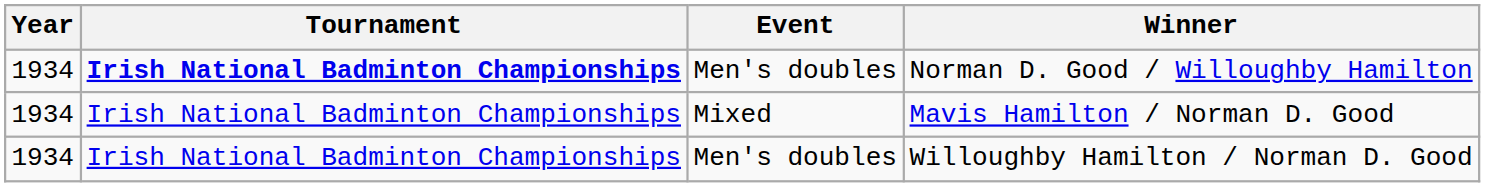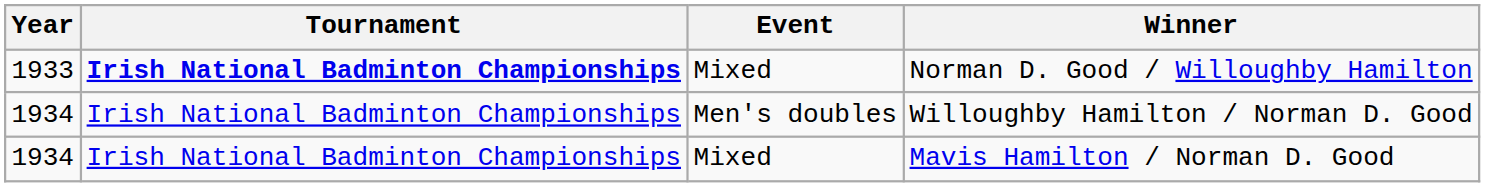 <table class=wikitable style=font-size:90%;>
 <tr>
 <th>Year</th>
 <th>Tournament</th>
 <th>Event</th>
 <th>Winner</th>
 </tr>
 <tr>
+<td>1933</td>
+<td><strong><a href='#'>Irish National Badminton Championships</a></strong></td>
+<td>Mixed</td>
+<td>Norman D. Good / <a href='#'>Willoughby Hamilton</a></td>
+</tr>
+<tr>
 <td>1934</td>
-<td><strong><a href='#'>Irish National Badminton Championships</a></strong></td>
+<td><a href='#'>Irish National Badminton Championships</a></td>
 <td>Men's doubles</td>
-<td>Norman D. Good / <a href='#'>Willoughby Hamilton</a></td>
+<td>Willoughby Hamilton / Norman D. Good</td>
 </tr>
 <tr>
 <td>1934</td>
 <td><a href='#'>Irish National Badminton Championships</a></td>
 <td>Mixed</td>
 <td><a href='#'>Mavis Hamilton</a> / Norman D. Good</td>
 </tr>
-<tr>
-<td>1934</td>
-<td><a href='#'>Irish National Badminton Championships</a></td>
-<td>Men's doubles</td>
-<td>Willoughby Hamilton / Norman D. Good</td>
-</tr>
 </table>
